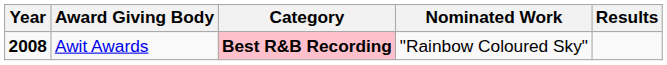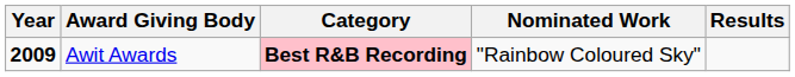 <table class="wikitable">
 <tr>
 <th>Year</th>
 <th>Award Giving Body</th>
 <th>Category</th>
 <th>Nominated Work</th>
 <th>Results</th>
 </tr>
 <tr>
-<td><strong>2008</strong></td>
+<td><strong>2009</strong></td>
 <td><a href='#'>Awit Awards</a></td>
 <td style="background: pink;"><strong>Best R&B Recording</strong></td>
 <td align=center>"Rainbow Coloured Sky"</td>
 <td></td>
 </tr>
 </table>
